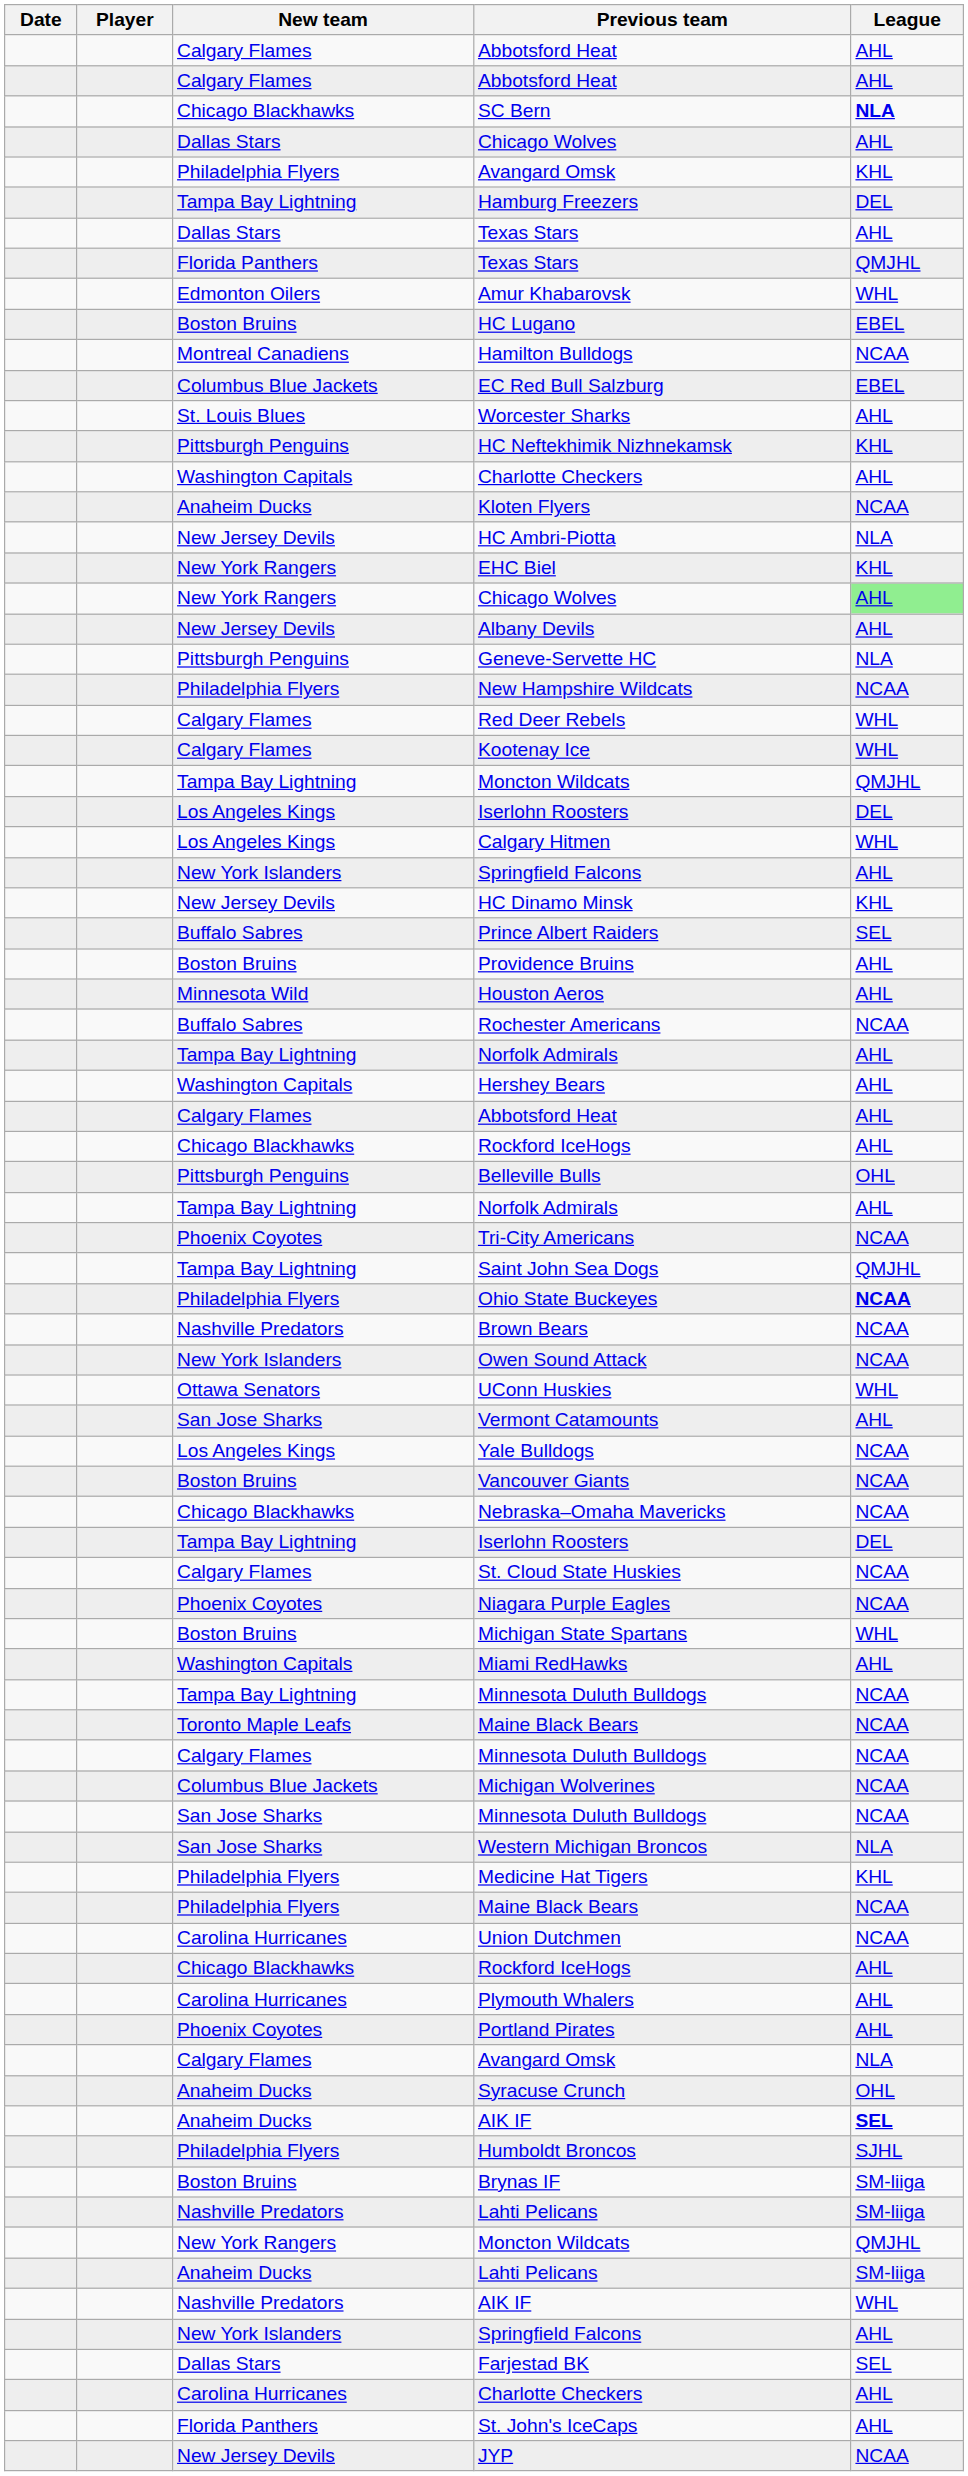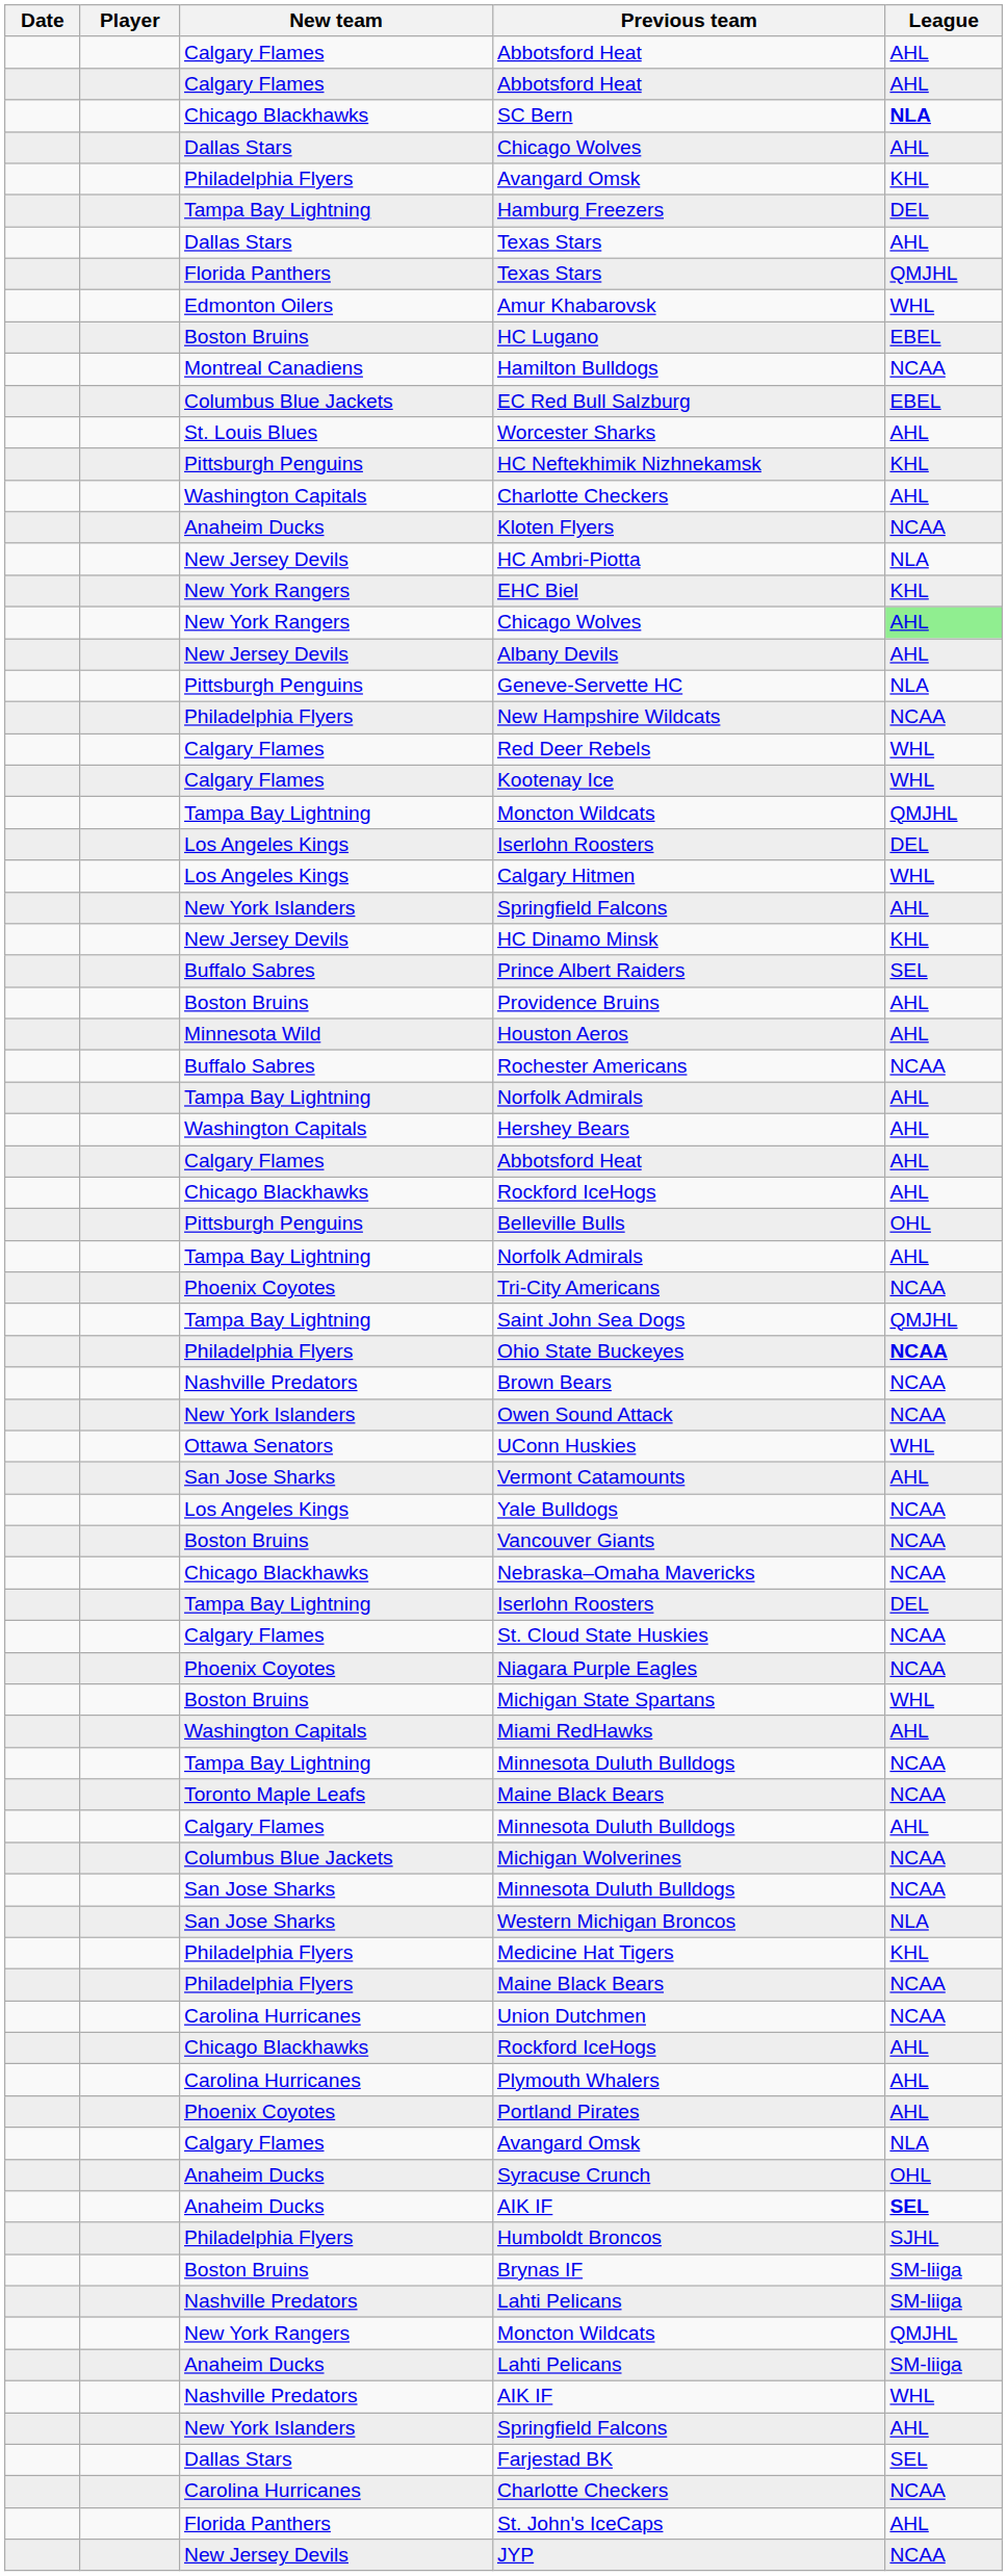 <table cellspacing=0 class="wikitable sortable" style="border:1px solid #999999; width:800px;">
 <tr>
 <th>Date</th>
 <th>Player</th>
 <th>New team</th>
 <th>Previous team</th>
 <th>League</th>
 </tr>
 <tr>
 <td></td>
 <td></td>
 <td><a href='#'>Calgary Flames</a></td>
 <td><a href='#'>Abbotsford Heat</a></td>
 <td><a href='#'>AHL</a></td>
 </tr>
 <tr bgcolor="eeeeee">
 <td></td>
 <td></td>
 <td><a href='#'>Calgary Flames</a></td>
 <td><a href='#'>Abbotsford Heat</a></td>
 <td><a href='#'>AHL</a></td>
 </tr>
 <tr>
 <td></td>
 <td></td>
 <td><a href='#'>Chicago Blackhawks</a></td>
 <td><a href='#'>SC Bern</a></td>
 <td><strong><a href='#'>NLA</a></strong></td>
 </tr>
 <tr bgcolor="eeeeee">
 <td></td>
 <td></td>
 <td><a href='#'>Dallas Stars</a></td>
 <td><a href='#'>Chicago Wolves</a></td>
 <td><a href='#'>AHL</a></td>
 </tr>
 <tr>
 <td></td>
 <td></td>
 <td><a href='#'>Philadelphia Flyers</a></td>
 <td><a href='#'>Avangard Omsk</a></td>
 <td><a href='#'>KHL</a></td>
 </tr>
 <tr bgcolor="eeeeee">
 <td></td>
 <td></td>
 <td><a href='#'>Tampa Bay Lightning</a></td>
 <td><a href='#'>Hamburg Freezers</a></td>
 <td><a href='#'>DEL</a></td>
 </tr>
 <tr>
 <td></td>
 <td></td>
 <td><a href='#'>Dallas Stars</a></td>
 <td><a href='#'>Texas Stars</a></td>
 <td><a href='#'>AHL</a></td>
 </tr>
 <tr bgcolor="eeeeee">
 <td></td>
 <td></td>
 <td><a href='#'>Florida Panthers</a></td>
 <td><a href='#'>Texas Stars</a></td>
 <td><a href='#'>QMJHL</a></td>
 </tr>
 <tr>
 <td></td>
 <td></td>
 <td><a href='#'>Edmonton Oilers</a></td>
 <td><a href='#'>Amur Khabarovsk</a></td>
 <td><a href='#'>WHL</a></td>
 </tr>
 <tr bgcolor="eeeeee">
 <td></td>
 <td></td>
 <td><a href='#'>Boston Bruins</a></td>
 <td><a href='#'>HC Lugano</a></td>
 <td><a href='#'>EBEL</a></td>
 </tr>
 <tr>
 <td></td>
 <td></td>
 <td><a href='#'>Montreal Canadiens</a></td>
 <td><a href='#'>Hamilton Bulldogs</a></td>
 <td><a href='#'>NCAA</a></td>
 </tr>
 <tr bgcolor="eeeeee">
 <td></td>
 <td></td>
 <td><a href='#'>Columbus Blue Jackets</a></td>
 <td><a href='#'>EC Red Bull Salzburg</a></td>
 <td><a href='#'>EBEL</a></td>
 </tr>
 <tr>
 <td></td>
 <td></td>
 <td><a href='#'>St. Louis Blues</a></td>
 <td><a href='#'>Worcester Sharks</a></td>
 <td><a href='#'>AHL</a></td>
 </tr>
 <tr bgcolor="eeeeee">
 <td></td>
 <td></td>
 <td><a href='#'>Pittsburgh Penguins</a></td>
 <td><a href='#'>HC Neftekhimik Nizhnekamsk</a></td>
 <td><a href='#'>KHL</a></td>
 </tr>
 <tr>
 <td></td>
 <td></td>
 <td><a href='#'>Washington Capitals</a></td>
 <td><a href='#'>Charlotte Checkers</a></td>
 <td><a href='#'>AHL</a></td>
 </tr>
 <tr bgcolor="eeeeee">
 <td></td>
 <td></td>
 <td><a href='#'>Anaheim Ducks</a></td>
 <td><a href='#'>Kloten Flyers</a></td>
 <td><a href='#'>NCAA</a></td>
 </tr>
 <tr>
 <td></td>
 <td></td>
 <td><a href='#'>New Jersey Devils</a></td>
 <td><a href='#'>HC Ambri-Piotta</a></td>
 <td><a href='#'>NLA</a></td>
 </tr>
 <tr bgcolor="eeeeee">
 <td></td>
 <td></td>
 <td><a href='#'>New York Rangers</a></td>
 <td><a href='#'>EHC Biel</a></td>
 <td><a href='#'>KHL</a></td>
 </tr>
 <tr>
 <td></td>
 <td></td>
 <td><a href='#'>New York Rangers</a></td>
 <td><a href='#'>Chicago Wolves</a></td>
 <td style="background: lightgreen;"><a href='#'>AHL</a></td>
 </tr>
 <tr bgcolor="eeeeee">
 <td></td>
 <td></td>
 <td><a href='#'>New Jersey Devils</a></td>
 <td><a href='#'>Albany Devils</a></td>
 <td><a href='#'>AHL</a></td>
 </tr>
 <tr>
 <td></td>
 <td></td>
 <td><a href='#'>Pittsburgh Penguins</a></td>
 <td><a href='#'>Geneve-Servette HC</a></td>
 <td><a href='#'>NLA</a></td>
 </tr>
 <tr bgcolor="eeeeee">
 <td></td>
 <td></td>
 <td><a href='#'>Philadelphia Flyers</a></td>
 <td><a href='#'>New Hampshire Wildcats</a></td>
 <td><a href='#'>NCAA</a></td>
 </tr>
 <tr>
 <td></td>
 <td></td>
 <td><a href='#'>Calgary Flames</a></td>
 <td><a href='#'>Red Deer Rebels</a></td>
 <td><a href='#'>WHL</a></td>
 </tr>
 <tr bgcolor="eeeeee">
 <td></td>
 <td></td>
 <td><a href='#'>Calgary Flames</a></td>
 <td><a href='#'>Kootenay Ice</a></td>
 <td><a href='#'>WHL</a></td>
 </tr>
 <tr>
 <td></td>
 <td></td>
 <td><a href='#'>Tampa Bay Lightning</a></td>
 <td><a href='#'>Moncton Wildcats</a></td>
 <td><a href='#'>QMJHL</a></td>
 </tr>
 <tr bgcolor="eeeeee">
 <td></td>
 <td></td>
 <td><a href='#'>Los Angeles Kings</a></td>
 <td><a href='#'>Iserlohn Roosters</a></td>
 <td><a href='#'>DEL</a></td>
 </tr>
 <tr>
 <td></td>
 <td></td>
 <td><a href='#'>Los Angeles Kings</a></td>
 <td><a href='#'>Calgary Hitmen</a></td>
 <td><a href='#'>WHL</a></td>
 </tr>
 <tr bgcolor="eeeeee">
 <td></td>
 <td></td>
 <td><a href='#'>New York Islanders</a></td>
 <td><a href='#'>Springfield Falcons</a></td>
 <td><a href='#'>AHL</a></td>
 </tr>
 <tr>
 <td></td>
 <td></td>
 <td><a href='#'>New Jersey Devils</a></td>
 <td><a href='#'>HC Dinamo Minsk</a></td>
 <td><a href='#'>KHL</a></td>
 </tr>
 <tr bgcolor="eeeeee">
 <td></td>
 <td></td>
 <td><a href='#'>Buffalo Sabres</a></td>
 <td><a href='#'>Prince Albert Raiders</a></td>
 <td><a href='#'>SEL</a></td>
 </tr>
 <tr>
 <td></td>
 <td></td>
 <td><a href='#'>Boston Bruins</a></td>
 <td><a href='#'>Providence Bruins</a></td>
 <td><a href='#'>AHL</a></td>
 </tr>
 <tr bgcolor="eeeeee">
 <td></td>
 <td></td>
 <td><a href='#'>Minnesota Wild</a></td>
 <td><a href='#'>Houston Aeros</a></td>
 <td><a href='#'>AHL</a></td>
 </tr>
 <tr>
 <td></td>
 <td></td>
 <td><a href='#'>Buffalo Sabres</a></td>
 <td><a href='#'>Rochester Americans</a></td>
 <td><a href='#'>NCAA</a></td>
 </tr>
 <tr bgcolor="eeeeee">
 <td></td>
 <td></td>
 <td><a href='#'>Tampa Bay Lightning</a></td>
 <td><a href='#'>Norfolk Admirals</a></td>
 <td><a href='#'>AHL</a></td>
 </tr>
 <tr>
 <td></td>
 <td></td>
 <td><a href='#'>Washington Capitals</a></td>
 <td><a href='#'>Hershey Bears</a></td>
 <td><a href='#'>AHL</a></td>
 </tr>
 <tr bgcolor="eeeeee">
 <td></td>
 <td></td>
 <td><a href='#'>Calgary Flames</a></td>
 <td><a href='#'>Abbotsford Heat</a></td>
 <td><a href='#'>AHL</a></td>
 </tr>
 <tr>
 <td></td>
 <td></td>
 <td><a href='#'>Chicago Blackhawks</a></td>
 <td><a href='#'>Rockford IceHogs</a></td>
 <td><a href='#'>AHL</a></td>
 </tr>
 <tr bgcolor="eeeeee">
 <td></td>
 <td></td>
 <td><a href='#'>Pittsburgh Penguins</a></td>
 <td><a href='#'>Belleville Bulls</a></td>
 <td><a href='#'>OHL</a></td>
 </tr>
 <tr>
 <td></td>
 <td></td>
 <td><a href='#'>Tampa Bay Lightning</a></td>
 <td><a href='#'>Norfolk Admirals</a></td>
 <td><a href='#'>AHL</a></td>
 </tr>
 <tr bgcolor="eeeeee">
 <td></td>
 <td></td>
 <td><a href='#'>Phoenix Coyotes</a></td>
 <td><a href='#'>Tri-City Americans</a></td>
 <td><a href='#'>NCAA</a></td>
 </tr>
 <tr>
 <td></td>
 <td></td>
 <td><a href='#'>Tampa Bay Lightning</a></td>
 <td><a href='#'>Saint John Sea Dogs</a></td>
 <td><a href='#'>QMJHL</a></td>
 </tr>
 <tr bgcolor="eeeeee">
 <td></td>
 <td></td>
 <td><a href='#'>Philadelphia Flyers</a></td>
 <td><a href='#'>Ohio State Buckeyes</a></td>
 <td><strong><a href='#'>NCAA</a></strong></td>
 </tr>
 <tr>
 <td></td>
 <td></td>
 <td><a href='#'>Nashville Predators</a></td>
 <td><a href='#'>Brown Bears</a></td>
 <td><a href='#'>NCAA</a></td>
 </tr>
 <tr bgcolor="eeeeee">
 <td></td>
 <td></td>
 <td><a href='#'>New York Islanders</a></td>
 <td><a href='#'>Owen Sound Attack</a></td>
 <td><a href='#'>NCAA</a></td>
 </tr>
 <tr>
 <td></td>
 <td></td>
 <td><a href='#'>Ottawa Senators</a></td>
 <td><a href='#'>UConn Huskies</a></td>
 <td><a href='#'>WHL</a></td>
 </tr>
 <tr bgcolor="eeeeee">
 <td></td>
 <td></td>
 <td><a href='#'>San Jose Sharks</a></td>
 <td><a href='#'>Vermont Catamounts</a></td>
 <td><a href='#'>AHL</a></td>
 </tr>
 <tr>
 <td></td>
 <td></td>
 <td><a href='#'>Los Angeles Kings</a></td>
 <td><a href='#'>Yale Bulldogs</a></td>
 <td><a href='#'>NCAA</a></td>
 </tr>
 <tr bgcolor="eeeeee">
 <td></td>
 <td></td>
 <td><a href='#'>Boston Bruins</a></td>
 <td><a href='#'>Vancouver Giants</a></td>
 <td><a href='#'>NCAA</a></td>
 </tr>
 <tr>
 <td></td>
 <td></td>
 <td><a href='#'>Chicago Blackhawks</a></td>
 <td><a href='#'>Nebraska–Omaha Mavericks</a></td>
 <td><a href='#'>NCAA</a></td>
 </tr>
 <tr bgcolor="eeeeee">
 <td></td>
 <td></td>
 <td><a href='#'>Tampa Bay Lightning</a></td>
 <td><a href='#'>Iserlohn Roosters</a></td>
 <td><a href='#'>DEL</a></td>
 </tr>
 <tr>
 <td></td>
 <td></td>
 <td><a href='#'>Calgary Flames</a></td>
 <td><a href='#'>St. Cloud State Huskies</a></td>
 <td><a href='#'>NCAA</a></td>
 </tr>
 <tr bgcolor="eeeeee">
 <td></td>
 <td></td>
 <td><a href='#'>Phoenix Coyotes</a></td>
 <td><a href='#'>Niagara Purple Eagles</a></td>
 <td><a href='#'>NCAA</a></td>
 </tr>
 <tr>
 <td></td>
 <td></td>
 <td><a href='#'>Boston Bruins</a></td>
 <td><a href='#'>Michigan State Spartans</a></td>
 <td><a href='#'>WHL</a></td>
 </tr>
 <tr bgcolor="eeeeee">
 <td></td>
 <td></td>
 <td><a href='#'>Washington Capitals</a></td>
 <td><a href='#'>Miami RedHawks</a></td>
 <td><a href='#'>AHL</a></td>
 </tr>
 <tr>
 <td></td>
 <td></td>
 <td><a href='#'>Tampa Bay Lightning</a></td>
 <td><a href='#'>Minnesota Duluth Bulldogs</a></td>
 <td><a href='#'>NCAA</a></td>
 </tr>
 <tr bgcolor="eeeeee">
 <td></td>
 <td></td>
 <td><a href='#'>Toronto Maple Leafs</a></td>
 <td><a href='#'>Maine Black Bears</a></td>
 <td><a href='#'>NCAA</a></td>
 </tr>
 <tr>
 <td></td>
 <td></td>
 <td><a href='#'>Calgary Flames</a></td>
 <td><a href='#'>Minnesota Duluth Bulldogs</a></td>
-<td><a href='#'>NCAA</a></td>
+<td><a href='#'>AHL</a></td>
 </tr>
 <tr bgcolor="eeeeee">
 <td></td>
 <td></td>
 <td><a href='#'>Columbus Blue Jackets</a></td>
 <td><a href='#'>Michigan Wolverines</a></td>
 <td><a href='#'>NCAA</a></td>
 </tr>
 <tr>
 <td></td>
 <td></td>
 <td><a href='#'>San Jose Sharks</a></td>
 <td><a href='#'>Minnesota Duluth Bulldogs</a></td>
 <td><a href='#'>NCAA</a></td>
 </tr>
 <tr bgcolor="eeeeee">
 <td></td>
 <td></td>
 <td><a href='#'>San Jose Sharks</a></td>
 <td><a href='#'>Western Michigan Broncos</a></td>
 <td><a href='#'>NLA</a></td>
 </tr>
 <tr>
 <td></td>
 <td></td>
 <td><a href='#'>Philadelphia Flyers</a></td>
 <td><a href='#'>Medicine Hat Tigers</a></td>
 <td><a href='#'>KHL</a></td>
 </tr>
 <tr bgcolor="eeeeee">
 <td></td>
 <td></td>
 <td><a href='#'>Philadelphia Flyers</a></td>
 <td><a href='#'>Maine Black Bears</a></td>
 <td><a href='#'>NCAA</a></td>
 </tr>
 <tr>
 <td></td>
 <td></td>
 <td><a href='#'>Carolina Hurricanes</a></td>
 <td><a href='#'>Union Dutchmen</a></td>
 <td><a href='#'>NCAA</a></td>
 </tr>
 <tr bgcolor="eeeeee">
 <td></td>
 <td></td>
 <td><a href='#'>Chicago Blackhawks</a></td>
 <td><a href='#'>Rockford IceHogs</a></td>
 <td><a href='#'>AHL</a></td>
 </tr>
 <tr>
 <td></td>
 <td></td>
 <td><a href='#'>Carolina Hurricanes</a></td>
 <td><a href='#'>Plymouth Whalers</a></td>
 <td><a href='#'>AHL</a></td>
 </tr>
 <tr bgcolor="eeeeee">
 <td></td>
 <td></td>
 <td><a href='#'>Phoenix Coyotes</a></td>
 <td><a href='#'>Portland Pirates</a></td>
 <td><a href='#'>AHL</a></td>
 </tr>
 <tr>
 <td></td>
 <td></td>
 <td><a href='#'>Calgary Flames</a></td>
 <td><a href='#'>Avangard Omsk</a></td>
 <td><a href='#'>NLA</a></td>
 </tr>
 <tr bgcolor="eeeeee">
 <td></td>
 <td></td>
 <td><a href='#'>Anaheim Ducks</a></td>
 <td><a href='#'>Syracuse Crunch</a></td>
 <td><a href='#'>OHL</a></td>
 </tr>
 <tr>
 <td></td>
 <td></td>
 <td><a href='#'>Anaheim Ducks</a></td>
 <td><a href='#'>AIK IF</a></td>
 <td><strong><a href='#'>SEL</a></strong></td>
 </tr>
 <tr bgcolor="eeeeee">
 <td></td>
 <td></td>
 <td><a href='#'>Philadelphia Flyers</a></td>
 <td><a href='#'>Humboldt Broncos</a></td>
 <td><a href='#'>SJHL</a></td>
 </tr>
 <tr>
 <td></td>
 <td></td>
 <td><a href='#'>Boston Bruins</a></td>
 <td><a href='#'>Brynas IF</a></td>
 <td><a href='#'>SM-liiga</a></td>
 </tr>
 <tr bgcolor="eeeeee">
 <td></td>
 <td></td>
 <td><a href='#'>Nashville Predators</a></td>
 <td><a href='#'>Lahti Pelicans</a></td>
 <td><a href='#'>SM-liiga</a></td>
 </tr>
 <tr>
 <td></td>
 <td></td>
 <td><a href='#'>New York Rangers</a></td>
 <td><a href='#'>Moncton Wildcats</a></td>
 <td><a href='#'>QMJHL</a></td>
 </tr>
 <tr bgcolor="eeeeee">
 <td></td>
 <td></td>
 <td><a href='#'>Anaheim Ducks</a></td>
 <td><a href='#'>Lahti Pelicans</a></td>
 <td><a href='#'>SM-liiga</a></td>
 </tr>
 <tr>
 <td></td>
 <td></td>
 <td><a href='#'>Nashville Predators</a></td>
 <td><a href='#'>AIK IF</a></td>
 <td><a href='#'>WHL</a></td>
 </tr>
 <tr bgcolor="eeeeee">
 <td></td>
 <td></td>
 <td><a href='#'>New York Islanders</a></td>
 <td><a href='#'>Springfield Falcons</a></td>
 <td><a href='#'>AHL</a></td>
 </tr>
 <tr>
 <td></td>
 <td></td>
 <td><a href='#'>Dallas Stars</a></td>
 <td><a href='#'>Farjestad BK</a></td>
 <td><a href='#'>SEL</a></td>
 </tr>
 <tr bgcolor="eeeeee">
 <td></td>
 <td></td>
 <td><a href='#'>Carolina Hurricanes</a></td>
 <td><a href='#'>Charlotte Checkers</a></td>
-<td><a href='#'>AHL</a></td>
+<td><a href='#'>NCAA</a></td>
 </tr>
 <tr>
 <td></td>
 <td></td>
 <td><a href='#'>Florida Panthers</a></td>
 <td><a href='#'>St. John's IceCaps</a></td>
 <td><a href='#'>AHL</a></td>
 </tr>
 <tr bgcolor="eeeeee">
 <td></td>
 <td></td>
 <td><a href='#'>New Jersey Devils</a></td>
 <td><a href='#'>JYP</a></td>
 <td><a href='#'>NCAA</a></td>
 </tr>
 </table>
